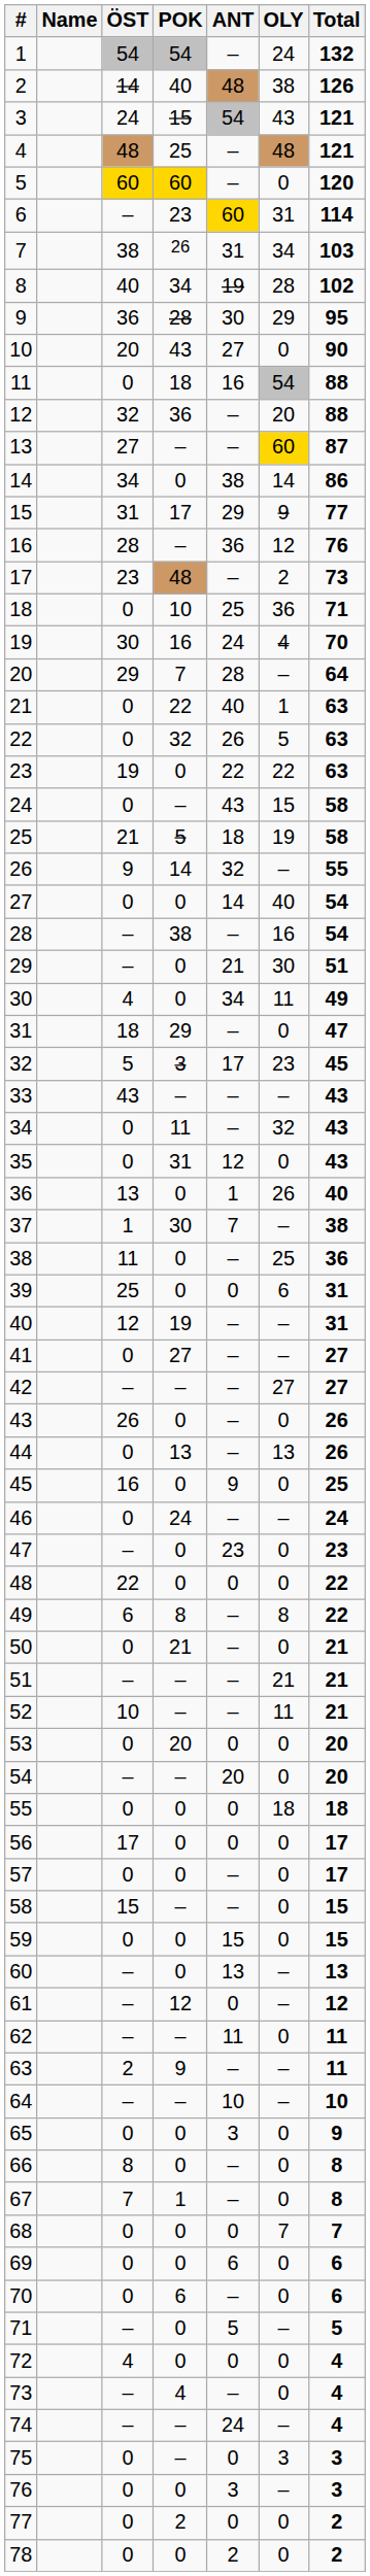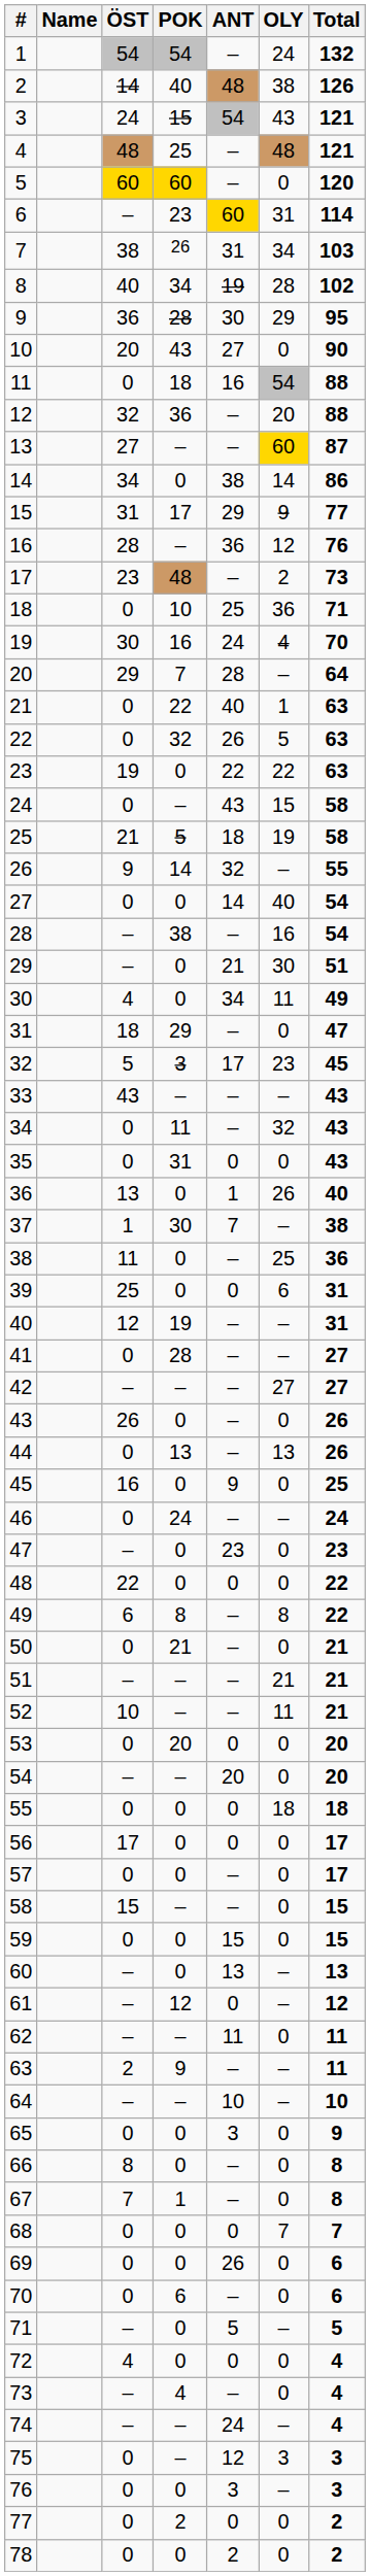 <table class="wikitable sortable" style="text-align:center;">
 <tr>
 <th>#</th>
 <th>Name</th>
 <th>ÖST</th>
 <th>POK</th>
 <th>ANT</th>
 <th>OLY</th>
 <th>Total</th>
 </tr>
 <tr>
 <td>1</td>
 <td align="left"></td>
 <td bgcolor="silver">54</td>
 <td bgcolor="silver">54</td>
 <td>–</td>
 <td>24</td>
 <td><strong>132</strong></td>
 </tr>
 <tr>
 <td>2</td>
 <td align="left"></td>
 <td><s>14</s></td>
 <td>40</td>
 <td bgcolor=CC9966>48</td>
 <td>38</td>
 <td><strong>126</strong></td>
 </tr>
 <tr>
 <td>3</td>
 <td align="left"></td>
 <td>24</td>
 <td><s>15</s></td>
 <td bgcolor="silver">54</td>
 <td>43</td>
 <td><strong>121</strong></td>
 </tr>
 <tr>
 <td>4</td>
 <td align="left"></td>
 <td bgcolor=CC9966>48</td>
 <td>25</td>
 <td>–</td>
 <td bgcolor=CC9966>48</td>
 <td><strong>121</strong></td>
 </tr>
 <tr>
 <td>5</td>
 <td align="left"></td>
 <td bgcolor="gold">60</td>
 <td bgcolor="gold">60</td>
 <td>–</td>
 <td>0</td>
 <td><strong>120</strong></td>
 </tr>
 <tr>
 <td>6</td>
 <td align="left"></td>
 <td>–</td>
 <td>23</td>
 <td bgcolor="gold">60</td>
 <td>31</td>
 <td><strong>114</strong></td>
 </tr>
 <tr>
 <td>7</td>
 <td align="left"></td>
 <td>38</td>
 <td><sup>26</sup></td>
 <td>31</td>
 <td>34</td>
 <td><strong>103</strong></td>
 </tr>
 <tr>
 <td>8</td>
 <td align="left"></td>
 <td>40</td>
 <td>34</td>
 <td><s>19</s></td>
 <td>28</td>
 <td><strong>102</strong></td>
 </tr>
 <tr>
 <td>9</td>
 <td align="left"></td>
 <td>36</td>
 <td><s>28</s></td>
 <td>30</td>
 <td>29</td>
 <td><strong>95</strong></td>
 </tr>
 <tr>
 <td>10</td>
 <td align="left"></td>
 <td>20</td>
 <td>43</td>
 <td>27</td>
 <td>0</td>
 <td><strong>90</strong></td>
 </tr>
 <tr>
 <td>11</td>
 <td align="left"></td>
 <td>0</td>
 <td>18</td>
 <td>16</td>
 <td bgcolor="silver">54</td>
 <td><strong>88</strong></td>
 </tr>
 <tr>
 <td>12</td>
 <td align="left"></td>
 <td>32</td>
 <td>36</td>
 <td>–</td>
 <td>20</td>
 <td><strong>88</strong></td>
 </tr>
 <tr>
 <td>13</td>
 <td align="left"></td>
 <td>27</td>
 <td>–</td>
 <td>–</td>
 <td bgcolor="gold">60</td>
 <td><strong>87</strong></td>
 </tr>
 <tr>
 <td>14</td>
 <td align="left"></td>
 <td>34</td>
 <td>0</td>
 <td>38</td>
 <td>14</td>
 <td><strong>86</strong></td>
 </tr>
 <tr>
 <td>15</td>
 <td align="left"></td>
 <td>31</td>
 <td>17</td>
 <td>29</td>
 <td><s>9</s></td>
 <td><strong>77</strong></td>
 </tr>
 <tr>
 <td>16</td>
 <td align="left"></td>
 <td>28</td>
 <td>–</td>
 <td>36</td>
 <td>12</td>
 <td><strong>76</strong></td>
 </tr>
 <tr>
 <td>17</td>
 <td align="left"></td>
 <td>23</td>
 <td bgcolor=CC9966>48</td>
 <td>–</td>
 <td>2</td>
 <td><strong>73</strong></td>
 </tr>
 <tr>
 <td>18</td>
 <td align="left"></td>
 <td>0</td>
 <td>10</td>
 <td>25</td>
 <td>36</td>
 <td><strong>71</strong></td>
 </tr>
 <tr>
 <td>19</td>
 <td align="left"></td>
 <td>30</td>
 <td>16</td>
 <td>24</td>
 <td><s>4</s></td>
 <td><strong>70</strong></td>
 </tr>
 <tr>
 <td>20</td>
 <td align="left"></td>
 <td>29</td>
 <td>7</td>
 <td>28</td>
 <td>–</td>
 <td><strong>64</strong></td>
 </tr>
 <tr>
 <td>21</td>
 <td align="left"></td>
 <td>0</td>
 <td>22</td>
 <td>40</td>
 <td>1</td>
 <td><strong>63</strong></td>
 </tr>
 <tr>
 <td>22</td>
 <td align="left"></td>
 <td>0</td>
 <td>32</td>
 <td>26</td>
 <td>5</td>
 <td><strong>63</strong></td>
 </tr>
 <tr>
 <td>23</td>
 <td align="left"></td>
 <td>19</td>
 <td>0</td>
 <td>22</td>
 <td>22</td>
 <td><strong>63</strong></td>
 </tr>
 <tr>
 <td>24</td>
 <td align="left"></td>
 <td>0</td>
 <td>–</td>
 <td>43</td>
 <td>15</td>
 <td><strong>58</strong></td>
 </tr>
 <tr>
 <td>25</td>
 <td align="left"></td>
 <td>21</td>
 <td><s>5</s></td>
 <td>18</td>
 <td>19</td>
 <td><strong>58</strong></td>
 </tr>
 <tr>
 <td>26</td>
 <td align="left"></td>
 <td>9</td>
 <td>14</td>
 <td>32</td>
 <td>–</td>
 <td><strong>55</strong></td>
 </tr>
 <tr>
 <td>27</td>
 <td align="left"></td>
 <td>0</td>
 <td>0</td>
 <td>14</td>
 <td>40</td>
 <td><strong>54</strong></td>
 </tr>
 <tr>
 <td>28</td>
 <td align="left"></td>
 <td>–</td>
 <td>38</td>
 <td>–</td>
 <td>16</td>
 <td><strong>54</strong></td>
 </tr>
 <tr>
 <td>29</td>
 <td align="left"></td>
 <td>–</td>
 <td>0</td>
 <td>21</td>
 <td>30</td>
 <td><strong>51</strong></td>
 </tr>
 <tr>
 <td>30</td>
 <td align="left"></td>
 <td>4</td>
 <td>0</td>
 <td>34</td>
 <td>11</td>
 <td><strong>49</strong></td>
 </tr>
 <tr>
 <td>31</td>
 <td align="left"></td>
 <td>18</td>
 <td>29</td>
 <td>–</td>
 <td>0</td>
 <td><strong>47</strong></td>
 </tr>
 <tr>
 <td>32</td>
 <td align="left"></td>
 <td>5</td>
 <td><s>3</s></td>
 <td>17</td>
 <td>23</td>
 <td><strong>45</strong></td>
 </tr>
 <tr>
 <td>33</td>
 <td align="left"></td>
 <td>43</td>
 <td>–</td>
 <td>–</td>
 <td>–</td>
 <td><strong>43</strong></td>
 </tr>
 <tr>
 <td>34</td>
 <td align="left"></td>
 <td>0</td>
 <td>11</td>
 <td>–</td>
 <td>32</td>
 <td><strong>43</strong></td>
 </tr>
 <tr>
 <td>35</td>
 <td align="left"></td>
 <td>0</td>
 <td>31</td>
-<td>12</td>
+<td>0</td>
 <td>0</td>
 <td><strong>43</strong></td>
 </tr>
 <tr>
 <td>36</td>
 <td align="left"></td>
 <td>13</td>
 <td>0</td>
 <td>1</td>
 <td>26</td>
 <td><strong>40</strong></td>
 </tr>
 <tr>
 <td>37</td>
 <td align="left"></td>
 <td>1</td>
 <td>30</td>
 <td>7</td>
 <td>–</td>
 <td><strong>38</strong></td>
 </tr>
 <tr>
 <td>38</td>
 <td align="left"></td>
 <td>11</td>
 <td>0</td>
 <td>–</td>
 <td>25</td>
 <td><strong>36</strong></td>
 </tr>
 <tr>
 <td>39</td>
 <td align="left"></td>
 <td>25</td>
 <td>0</td>
 <td>0</td>
 <td>6</td>
 <td><strong>31</strong></td>
 </tr>
 <tr>
 <td>40</td>
 <td align="left"></td>
 <td>12</td>
 <td>19</td>
 <td>–</td>
 <td>–</td>
 <td><strong>31</strong></td>
 </tr>
 <tr>
 <td>41</td>
 <td align="left"></td>
 <td>0</td>
-<td>27</td>
+<td>28</td>
 <td>–</td>
 <td>–</td>
 <td><strong>27</strong></td>
 </tr>
 <tr>
 <td>42</td>
 <td align="left"></td>
 <td>–</td>
 <td>–</td>
 <td>–</td>
 <td>27</td>
 <td><strong>27</strong></td>
 </tr>
 <tr>
 <td>43</td>
 <td align="left"></td>
 <td>26</td>
 <td>0</td>
 <td>–</td>
 <td>0</td>
 <td><strong>26</strong></td>
 </tr>
 <tr>
 <td>44</td>
 <td align="left"></td>
 <td>0</td>
 <td>13</td>
 <td>–</td>
 <td>13</td>
 <td><strong>26</strong></td>
 </tr>
 <tr>
 <td>45</td>
 <td align="left"></td>
 <td>16</td>
 <td>0</td>
 <td>9</td>
 <td>0</td>
 <td><strong>25</strong></td>
 </tr>
 <tr>
 <td>46</td>
 <td align="left"></td>
 <td>0</td>
 <td>24</td>
 <td>–</td>
 <td>–</td>
 <td><strong>24</strong></td>
 </tr>
 <tr>
 <td>47</td>
 <td align="left"></td>
 <td>–</td>
 <td>0</td>
 <td>23</td>
 <td>0</td>
 <td><strong>23</strong></td>
 </tr>
 <tr>
 <td>48</td>
 <td align="left"></td>
 <td>22</td>
 <td>0</td>
 <td>0</td>
 <td>0</td>
 <td><strong>22</strong></td>
 </tr>
 <tr>
 <td>49</td>
 <td align="left"></td>
 <td>6</td>
 <td>8</td>
 <td>–</td>
 <td>8</td>
 <td><strong>22</strong></td>
 </tr>
 <tr>
 <td>50</td>
 <td align="left"></td>
 <td>0</td>
 <td>21</td>
 <td>–</td>
 <td>0</td>
 <td><strong>21</strong></td>
 </tr>
 <tr>
 <td>51</td>
 <td align="left"></td>
 <td>–</td>
 <td>–</td>
 <td>–</td>
 <td>21</td>
 <td><strong>21</strong></td>
 </tr>
 <tr>
 <td>52</td>
 <td align="left"></td>
 <td>10</td>
 <td>–</td>
 <td>–</td>
 <td>11</td>
 <td><strong>21</strong></td>
 </tr>
 <tr>
 <td>53</td>
 <td align="left"></td>
 <td>0</td>
 <td>20</td>
 <td>0</td>
 <td>0</td>
 <td><strong>20</strong></td>
 </tr>
 <tr>
 <td>54</td>
 <td align="left"></td>
 <td>–</td>
 <td>–</td>
 <td>20</td>
 <td>0</td>
 <td><strong>20</strong></td>
 </tr>
 <tr>
 <td>55</td>
 <td align="left"></td>
 <td>0</td>
 <td>0</td>
 <td>0</td>
 <td>18</td>
 <td><strong>18</strong></td>
 </tr>
 <tr>
 <td>56</td>
 <td align="left"></td>
 <td>17</td>
 <td>0</td>
 <td>0</td>
 <td>0</td>
 <td><strong>17</strong></td>
 </tr>
 <tr>
 <td>57</td>
 <td align="left"></td>
 <td>0</td>
 <td>0</td>
 <td>–</td>
 <td>0</td>
 <td><strong>17</strong></td>
 </tr>
 <tr>
 <td>58</td>
 <td align="left"></td>
 <td>15</td>
 <td>–</td>
 <td>–</td>
 <td>0</td>
 <td><strong>15</strong></td>
 </tr>
 <tr>
 <td>59</td>
 <td align="left"></td>
 <td>0</td>
 <td>0</td>
 <td>15</td>
 <td>0</td>
 <td><strong>15</strong></td>
 </tr>
 <tr>
 <td>60</td>
 <td align="left"></td>
 <td>–</td>
 <td>0</td>
 <td>13</td>
 <td>–</td>
 <td><strong>13</strong></td>
 </tr>
 <tr>
 <td>61</td>
 <td align="left"></td>
 <td>–</td>
 <td>12</td>
 <td>0</td>
 <td>–</td>
 <td><strong>12</strong></td>
 </tr>
 <tr>
 <td>62</td>
 <td align="left"></td>
 <td>–</td>
 <td>–</td>
 <td>11</td>
 <td>0</td>
 <td><strong>11</strong></td>
 </tr>
 <tr>
 <td>63</td>
 <td align="left"></td>
 <td>2</td>
 <td>9</td>
 <td>–</td>
 <td>–</td>
 <td><strong>11</strong></td>
 </tr>
 <tr>
 <td>64</td>
 <td align="left"></td>
 <td>–</td>
 <td>–</td>
 <td>10</td>
 <td>–</td>
 <td><strong>10</strong></td>
 </tr>
 <tr>
 <td>65</td>
 <td align="left"></td>
 <td>0</td>
 <td>0</td>
 <td>3</td>
 <td>0</td>
 <td><strong>9</strong></td>
 </tr>
 <tr>
 <td>66</td>
 <td align="left"></td>
 <td>8</td>
 <td>0</td>
 <td>–</td>
 <td>0</td>
 <td><strong>8</strong></td>
 </tr>
 <tr>
 <td>67</td>
 <td align="left"></td>
 <td>7</td>
 <td>1</td>
 <td>–</td>
 <td>0</td>
 <td><strong>8</strong></td>
 </tr>
 <tr>
 <td>68</td>
 <td align="left"></td>
 <td>0</td>
 <td>0</td>
 <td>0</td>
 <td>7</td>
 <td><strong>7</strong></td>
 </tr>
 <tr>
 <td>69</td>
 <td align="left"></td>
 <td>0</td>
 <td>0</td>
-<td>6</td>
+<td>26</td>
 <td>0</td>
 <td><strong>6</strong></td>
 </tr>
 <tr>
 <td>70</td>
 <td align="left"></td>
 <td>0</td>
 <td>6</td>
 <td>–</td>
 <td>0</td>
 <td><strong>6</strong></td>
 </tr>
 <tr>
 <td>71</td>
 <td align="left"></td>
 <td>–</td>
 <td>0</td>
 <td>5</td>
 <td>–</td>
 <td><strong>5</strong></td>
 </tr>
 <tr>
 <td>72</td>
 <td align="left"></td>
 <td>4</td>
 <td>0</td>
 <td>0</td>
 <td>0</td>
 <td><strong>4</strong></td>
 </tr>
 <tr>
 <td>73</td>
 <td align="left"></td>
 <td>–</td>
 <td>4</td>
 <td>–</td>
 <td>0</td>
 <td><strong>4</strong></td>
 </tr>
 <tr>
 <td>74</td>
 <td align="left"></td>
 <td>–</td>
 <td>–</td>
 <td>24</td>
 <td>–</td>
 <td><strong>4</strong></td>
 </tr>
 <tr>
 <td>75</td>
 <td align="left"></td>
 <td>0</td>
 <td>–</td>
-<td>0</td>
+<td>12</td>
 <td>3</td>
 <td><strong>3</strong></td>
 </tr>
 <tr>
 <td>76</td>
 <td align="left"></td>
 <td>0</td>
 <td>0</td>
 <td>3</td>
 <td>–</td>
 <td><strong>3</strong></td>
 </tr>
 <tr>
 <td>77</td>
 <td align="left"></td>
 <td>0</td>
 <td>2</td>
 <td>0</td>
 <td>0</td>
 <td><strong>2</strong></td>
 </tr>
 <tr>
 <td>78</td>
 <td align="left"></td>
 <td>0</td>
 <td>0</td>
 <td>2</td>
 <td>0</td>
 <td><strong>2</strong></td>
 </tr>
 </table>
